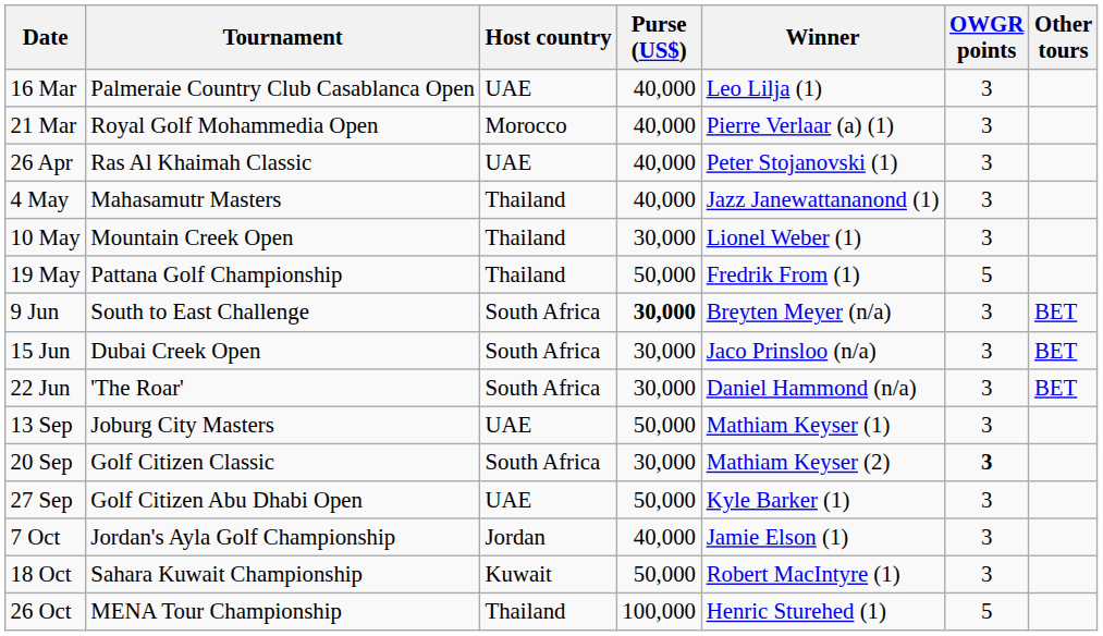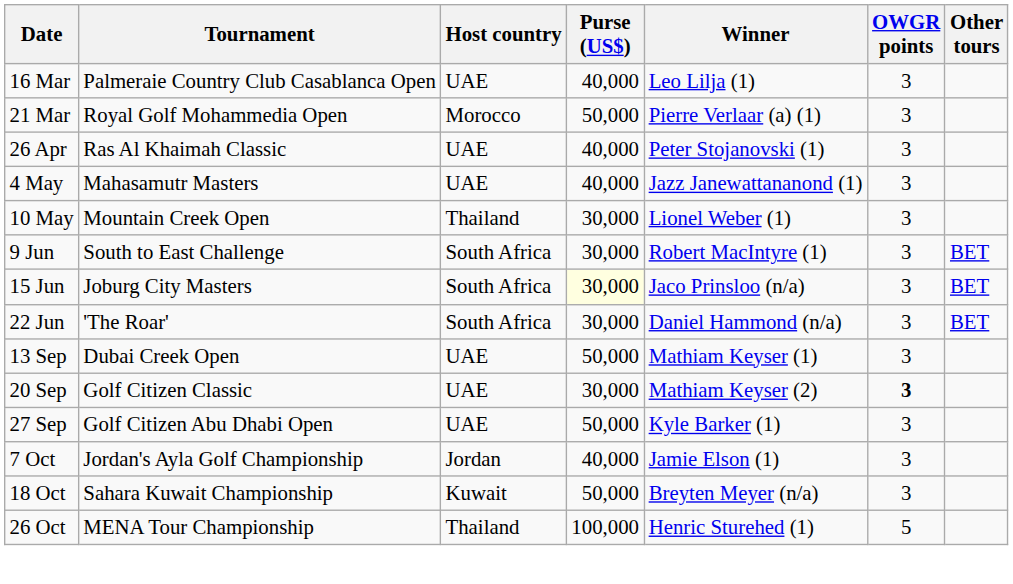 <table class="wikitable" style="font-size:95%">
 <tr>
 <th>Date</th>
 <th>Tournament</th>
 <th>Host country</th>
 <th>Purse<br>(<a href='#'>US$</a>)</th>
 <th>Winner</th>
 <th><a href='#'>OWGR</a><br>points</th>
 <th>Other<br>tours</th>
 </tr>
 <tr>
 <td>16 Mar</td>
 <td>Palmeraie Country Club Casablanca Open</td>
 <td>UAE</td>
 <td align=right>40,000</td>
 <td> <a href='#'>Leo Lilja</a> (1)</td>
 <td align=center>3</td>
 <td></td>
 </tr>
 <tr>
 <td>21 Mar</td>
 <td>Royal Golf Mohammedia Open</td>
 <td>Morocco</td>
-<td align=right>40,000</td>
+<td align=right>50,000</td>
 <td> <a href='#'>Pierre Verlaar</a> (a) (1)</td>
 <td align=center>3</td>
 <td></td>
 </tr>
 <tr>
 <td>26 Apr</td>
 <td>Ras Al Khaimah Classic</td>
 <td>UAE</td>
 <td align=right>40,000</td>
 <td> <a href='#'>Peter Stojanovski</a> (1)</td>
 <td align=center>3</td>
 <td></td>
 </tr>
 <tr>
 <td>4 May</td>
 <td>Mahasamutr Masters</td>
-<td>Thailand</td>
+<td>UAE</td>
 <td align=right>40,000</td>
 <td> <a href='#'>Jazz Janewattananond</a> (1)</td>
 <td align=center>3</td>
 <td></td>
 </tr>
 <tr>
 <td>10 May</td>
 <td>Mountain Creek Open</td>
 <td>Thailand</td>
 <td align=right>30,000</td>
 <td> <a href='#'>Lionel Weber</a> (1)</td>
 <td align=center>3</td>
 <td></td>
 </tr>
 <tr>
-<td>19 May</td>
-<td>Pattana Golf Championship</td>
-<td>Thailand</td>
-<td align=right>50,000</td>
-<td> <a href='#'>Fredrik From</a> (1)</td>
-<td align=center>5</td>
-<td></td>
-</tr>
-<tr>
 <td>9 Jun</td>
 <td>South to East Challenge</td>
 <td>South Africa</td>
-<td align=right><strong>30,000</strong></td>
-<td> <a href='#'>Breyten Meyer</a> (n/a)</td>
+<td align=right>30,000</td>
+<td> <a href='#'>Robert MacIntyre</a> (1)</td>
 <td align=center>3</td>
 <td><a href='#'>BET</a></td>
 </tr>
 <tr>
 <td>15 Jun</td>
-<td>Dubai Creek Open</td>
+<td>Joburg City Masters</td>
 <td>South Africa</td>
-<td align=right>30,000</td>
+<td align=right style="background: lightyellow;">30,000</td>
 <td> <a href='#'>Jaco Prinsloo</a> (n/a)</td>
 <td align=center>3</td>
 <td><a href='#'>BET</a></td>
 </tr>
 <tr>
 <td>22 Jun</td>
 <td>'The Roar'</td>
 <td>South Africa</td>
 <td align=right>30,000</td>
 <td> <a href='#'>Daniel Hammond</a> (n/a)</td>
 <td align=center>3</td>
 <td><a href='#'>BET</a></td>
 </tr>
 <tr>
 <td>13 Sep</td>
-<td>Joburg City Masters</td>
+<td>Dubai Creek Open</td>
 <td>UAE</td>
 <td align=right>50,000</td>
 <td> <a href='#'>Mathiam Keyser</a> (1)</td>
 <td align=center>3</td>
 <td></td>
 </tr>
 <tr>
 <td>20 Sep</td>
 <td>Golf Citizen Classic</td>
-<td>South Africa</td>
+<td>UAE</td>
 <td align=right>30,000</td>
 <td> <a href='#'>Mathiam Keyser</a> (2)</td>
 <td align=center><strong>3</strong></td>
 <td></td>
 </tr>
 <tr>
 <td>27 Sep</td>
 <td>Golf Citizen Abu Dhabi Open</td>
 <td>UAE</td>
 <td align=right>50,000</td>
 <td> <a href='#'>Kyle Barker</a> (1)</td>
 <td align=center>3</td>
 <td></td>
 </tr>
 <tr>
 <td>7 Oct</td>
 <td>Jordan's Ayla Golf Championship</td>
 <td>Jordan</td>
 <td align=right>40,000</td>
 <td> <a href='#'>Jamie Elson</a> (1)</td>
 <td align=center>3</td>
 <td></td>
 </tr>
 <tr>
 <td>18 Oct</td>
 <td>Sahara Kuwait Championship</td>
 <td>Kuwait</td>
 <td align=right>50,000</td>
-<td> <a href='#'>Robert MacIntyre</a> (1)</td>
+<td> <a href='#'>Breyten Meyer</a> (n/a)</td>
 <td align=center>3</td>
 <td></td>
 </tr>
 <tr>
 <td>26 Oct</td>
 <td>MENA Tour Championship</td>
 <td>Thailand</td>
 <td align=right>100,000</td>
 <td> <a href='#'>Henric Sturehed</a> (1)</td>
 <td align=center>5</td>
 <td></td>
 </tr>
 </table>
